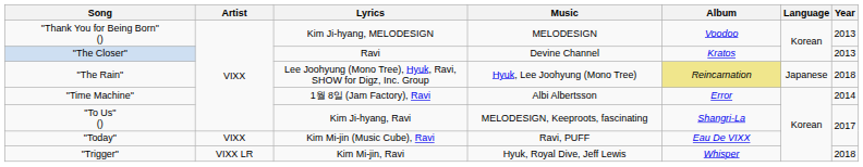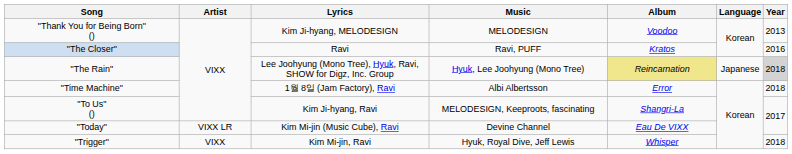 <table class="wikitable sortable" style="margin:0.5em auto; clear:both; font-size:.9em; text-align:center; width:100%">
 <tr>
 <th style="width:25%">Song</th>
 <th style="width:10%">Artist</th>
 <th class="unsortable" style="width:25%">Lyrics</th>
 <th class="unsortable" style="width:25%">Music</th>
 <th style="width:25%">Album</th>
 <th style="width:25%">Language</th>
 <th style="width:25%">Year</th>
 </tr>
 <tr>
 <td>"Thank You for Being Born"<br>()</td>
 <td rowspan="5">VIXX</td>
 <td>Kim Ji-hyang, MELODESIGN</td>
 <td>MELODESIGN</td>
 <td><em><a href='#'>Voodoo</a></em></td>
 <td rowspan="2">Korean</td>
 <td>2013</td>
 </tr>
 <tr>
 <td style="background:#CEDFF2;">"The Closer"</td>
 <td>Ravi</td>
-<td>Devine Channel</td>
+<td>Ravi, PUFF</td>
 <td><em><a href='#'>Kratos</a></em></td>
-<td>2013</td>
+<td>2016</td>
 </tr>
 <tr>
 <td>"The Rain"</td>
 <td>Lee Joohyung (Mono Tree), <a href='#'>Hyuk</a>, Ravi, SHOW for Digz, Inc. Group</td>
 <td><a href='#'>Hyuk</a>, Lee Joohyung (Mono Tree)</td>
 <td style="background: khaki;"><em>Reincarnation</em></td>
 <td>Japanese</td>
-<td>2018</td>
+<td style="background: lightgrey;">2018</td>
 </tr>
 <tr>
 <td>"Time Machine"</td>
 <td>1월 8일 (Jam Factory), <a href='#'>Ravi</a></td>
 <td>Albi Albertsson</td>
 <td><em><a href='#'>Error</a></em></td>
 <td rowspan="4">Korean</td>
-<td>2014</td>
+<td>2018</td>
 </tr>
 <tr>
 <td>"To Us" <br>()</td>
 <td>Kim Ji-hyang, Ravi</td>
 <td>MELODESIGN, Keeproots, fascinating</td>
 <td><em><a href='#'>Shangri-La</a></em></td>
 <td rowspan="2">2017</td>
 </tr>
 <tr>
 <td>"Today"</td>
-<td>VIXX</td>
+<td>VIXX LR</td>
 <td>Kim Mi-jin (Music Cube), <a href='#'>Ravi</a></td>
-<td>Ravi, PUFF</td>
+<td>Devine Channel</td>
 <td><em><a href='#'>Eau De VIXX</a></em></td>
 </tr>
 <tr>
 <td>"Trigger"</td>
-<td>VIXX LR</td>
+<td>VIXX</td>
 <td>Kim Mi-jin, Ravi</td>
 <td>Hyuk, Royal Dive, Jeff Lewis</td>
 <td><em><a href='#'>Whisper</a></em></td>
 <td>2018</td>
 </tr>
 </table>
